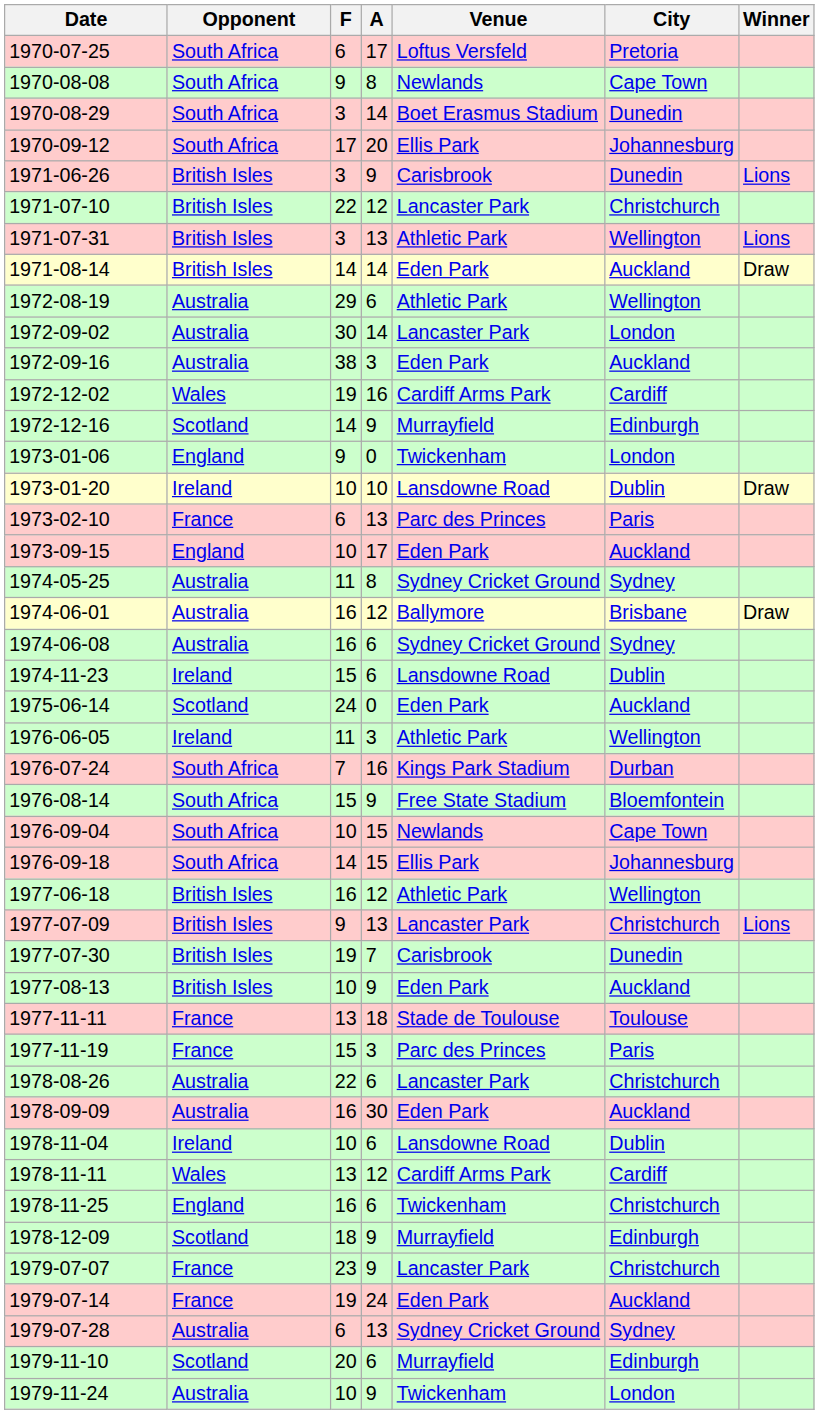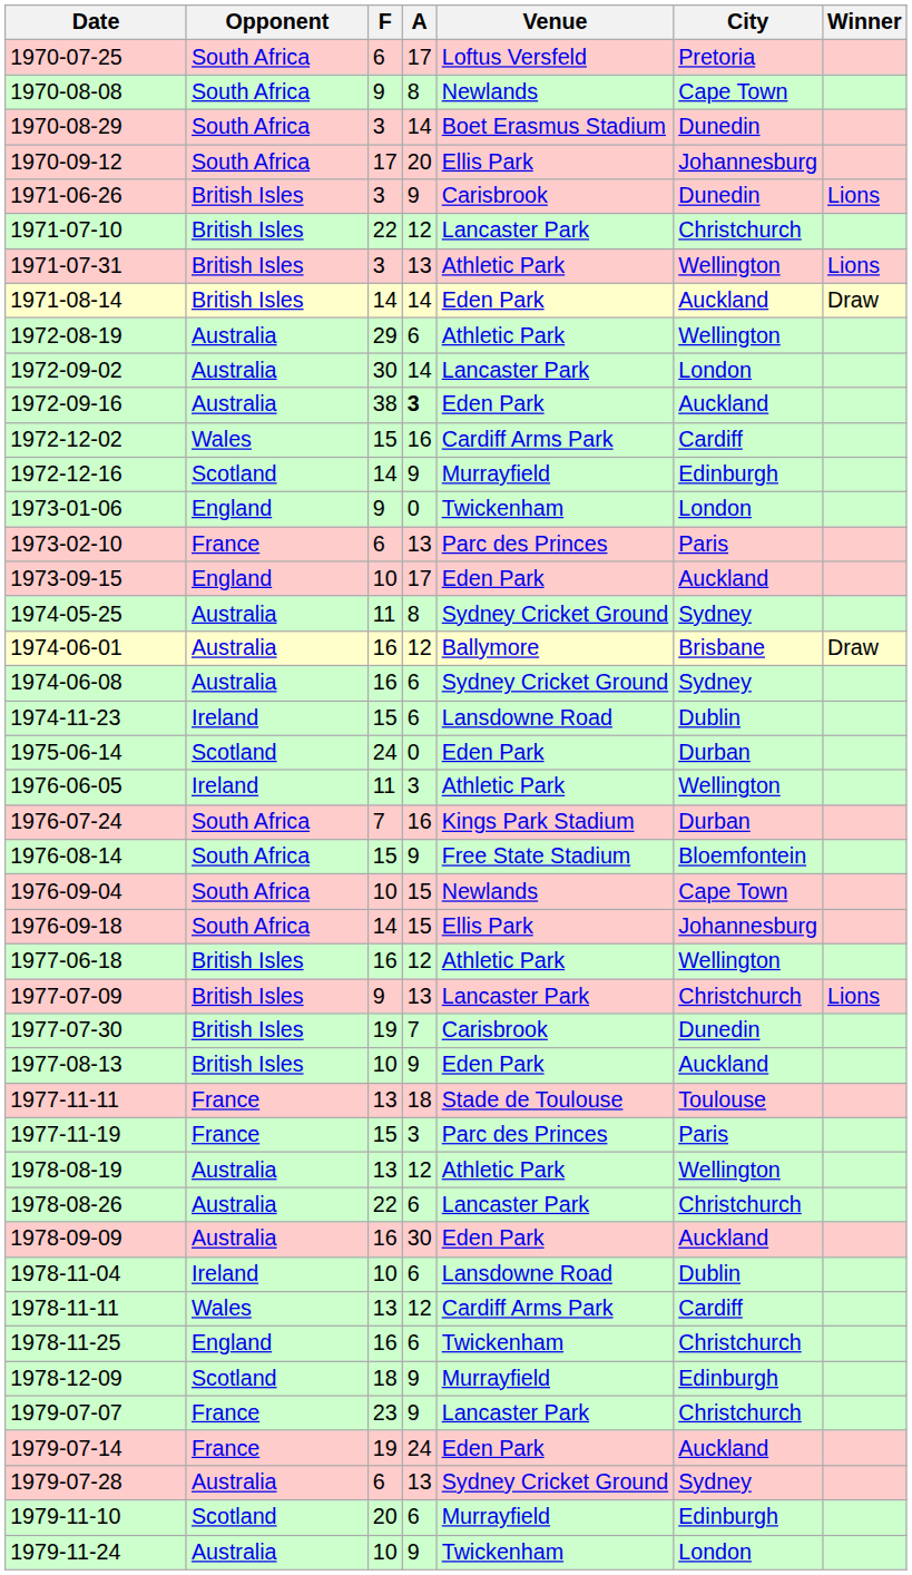 <table class="wikitable sortable">
 <tr>
 <th width="125">Date</th>
 <th width="125">Opponent</th>
 <th>F</th>
 <th>A</th>
 <th>Venue</th>
 <th>City</th>
 <th>Winner</th>
 </tr>
 <tr bgcolor="#FFCCCC">
 <td>1970-07-25</td>
 <td><a href='#'>South Africa</a></td>
 <td>6</td>
 <td>17</td>
 <td><a href='#'>Loftus Versfeld</a></td>
 <td><a href='#'>Pretoria</a></td>
 <td></td>
 </tr>
 <tr bgcolor="#CCFFCC">
 <td>1970-08-08</td>
 <td><a href='#'>South Africa</a></td>
 <td>9</td>
 <td>8</td>
 <td><a href='#'>Newlands</a></td>
 <td><a href='#'>Cape Town</a></td>
 <td></td>
 </tr>
 <tr bgcolor="#FFCCCC">
 <td>1970-08-29</td>
 <td><a href='#'>South Africa</a></td>
 <td>3</td>
 <td>14</td>
 <td><a href='#'>Boet Erasmus Stadium</a></td>
 <td><a href='#'>Dunedin</a></td>
 <td></td>
 </tr>
 <tr bgcolor="#FFCCCC">
 <td>1970-09-12</td>
 <td><a href='#'>South Africa</a></td>
 <td>17</td>
 <td>20</td>
 <td><a href='#'>Ellis Park</a></td>
 <td><a href='#'>Johannesburg</a></td>
 <td></td>
 </tr>
 <tr bgcolor="#FFCCCC">
 <td>1971-06-26</td>
 <td><a href='#'>British Isles</a></td>
 <td>3</td>
 <td>9</td>
 <td><a href='#'>Carisbrook</a></td>
 <td><a href='#'>Dunedin</a></td>
 <td><a href='#'>Lions</a></td>
 </tr>
 <tr bgcolor="#CCFFCC">
 <td>1971-07-10</td>
 <td><a href='#'>British Isles</a></td>
 <td>22</td>
 <td>12</td>
 <td><a href='#'>Lancaster Park</a></td>
 <td><a href='#'>Christchurch</a></td>
 <td></td>
 </tr>
 <tr bgcolor="#FFCCCC">
 <td>1971-07-31</td>
 <td><a href='#'>British Isles</a></td>
 <td>3</td>
 <td>13</td>
 <td><a href='#'>Athletic Park</a></td>
 <td><a href='#'>Wellington</a></td>
 <td><a href='#'>Lions</a></td>
 </tr>
 <tr bgcolor="#FFFFCC">
 <td>1971-08-14</td>
 <td><a href='#'>British Isles</a></td>
 <td>14</td>
 <td>14</td>
 <td><a href='#'>Eden Park</a></td>
 <td><a href='#'>Auckland</a></td>
 <td>Draw</td>
 </tr>
 <tr bgcolor="#CCFFCC">
 <td>1972-08-19</td>
 <td><a href='#'>Australia</a></td>
 <td>29</td>
 <td>6</td>
 <td><a href='#'>Athletic Park</a></td>
 <td><a href='#'>Wellington</a></td>
 <td></td>
 </tr>
 <tr bgcolor="#CCFFCC">
 <td>1972-09-02</td>
 <td><a href='#'>Australia</a></td>
 <td>30</td>
 <td>14</td>
 <td><a href='#'>Lancaster Park</a></td>
 <td><a href='#'>London</a></td>
 <td></td>
 </tr>
 <tr bgcolor="#CCFFCC">
 <td>1972-09-16</td>
 <td><a href='#'>Australia</a></td>
 <td>38</td>
-<td>3</td>
+<td><strong>3</strong></td>
 <td><a href='#'>Eden Park</a></td>
 <td><a href='#'>Auckland</a></td>
 <td></td>
 </tr>
 <tr bgcolor="#CCFFCC">
 <td>1972-12-02</td>
 <td><a href='#'>Wales</a></td>
-<td>19</td>
+<td>15</td>
 <td>16</td>
 <td><a href='#'>Cardiff Arms Park</a></td>
 <td><a href='#'>Cardiff</a></td>
 <td></td>
 </tr>
 <tr bgcolor="#CCFFCC">
 <td>1972-12-16</td>
 <td><a href='#'>Scotland</a></td>
 <td>14</td>
 <td>9</td>
 <td><a href='#'>Murrayfield</a></td>
 <td><a href='#'>Edinburgh</a></td>
 <td></td>
 </tr>
 <tr bgcolor="#CCFFCC">
 <td>1973-01-06</td>
 <td><a href='#'>England</a></td>
 <td>9</td>
 <td>0</td>
 <td><a href='#'>Twickenham</a></td>
 <td><a href='#'>London</a></td>
 <td></td>
-</tr>
-<tr bgcolor="#FFFFCC">
-<td>1973-01-20</td>
-<td><a href='#'>Ireland</a></td>
-<td>10</td>
-<td>10</td>
-<td><a href='#'>Lansdowne Road</a></td>
-<td><a href='#'>Dublin</a></td>
-<td>Draw</td>
 </tr>
 <tr bgcolor="#FFCCCC">
 <td>1973-02-10</td>
 <td><a href='#'>France</a></td>
 <td>6</td>
 <td>13</td>
 <td><a href='#'>Parc des Princes</a></td>
 <td><a href='#'>Paris</a></td>
 <td></td>
 </tr>
 <tr bgcolor="#FFCCCC">
 <td>1973-09-15</td>
 <td><a href='#'>England</a></td>
 <td>10</td>
 <td>17</td>
 <td><a href='#'>Eden Park</a></td>
 <td><a href='#'>Auckland</a></td>
 <td></td>
 </tr>
 <tr bgcolor="#CCFFCC">
 <td>1974-05-25</td>
 <td><a href='#'>Australia</a></td>
 <td>11</td>
 <td>8</td>
 <td><a href='#'>Sydney Cricket Ground</a></td>
 <td><a href='#'>Sydney</a></td>
 <td></td>
 </tr>
 <tr bgcolor="#FFFFCC">
 <td>1974-06-01</td>
 <td><a href='#'>Australia</a></td>
 <td>16</td>
 <td>12</td>
 <td><a href='#'>Ballymore</a></td>
 <td><a href='#'>Brisbane</a></td>
 <td>Draw</td>
 </tr>
 <tr bgcolor="#CCFFCC">
 <td>1974-06-08</td>
 <td><a href='#'>Australia</a></td>
 <td>16</td>
 <td>6</td>
 <td><a href='#'>Sydney Cricket Ground</a></td>
 <td><a href='#'>Sydney</a></td>
 <td></td>
 </tr>
 <tr bgcolor="#CCFFCC">
 <td>1974-11-23</td>
 <td><a href='#'>Ireland</a></td>
 <td>15</td>
 <td>6</td>
 <td><a href='#'>Lansdowne Road</a></td>
 <td><a href='#'>Dublin</a></td>
 <td></td>
 </tr>
 <tr bgcolor="#CCFFCC">
 <td>1975-06-14</td>
 <td><a href='#'>Scotland</a></td>
 <td>24</td>
 <td>0</td>
 <td><a href='#'>Eden Park</a></td>
-<td><a href='#'>Auckland</a></td>
+<td><a href='#'>Durban</a></td>
 <td></td>
 </tr>
 <tr bgcolor="#CCFFCC">
 <td>1976-06-05</td>
 <td><a href='#'>Ireland</a></td>
 <td>11</td>
 <td>3</td>
 <td><a href='#'>Athletic Park</a></td>
 <td><a href='#'>Wellington</a></td>
 <td></td>
 </tr>
 <tr bgcolor="#FFCCCC">
 <td>1976-07-24</td>
 <td><a href='#'>South Africa</a></td>
 <td>7</td>
 <td>16</td>
 <td><a href='#'>Kings Park Stadium</a></td>
 <td><a href='#'>Durban</a></td>
 <td></td>
 </tr>
 <tr bgcolor="#CCFFCC">
 <td>1976-08-14</td>
 <td><a href='#'>South Africa</a></td>
 <td>15</td>
 <td>9</td>
 <td><a href='#'>Free State Stadium</a></td>
 <td><a href='#'>Bloemfontein</a></td>
 <td></td>
 </tr>
 <tr bgcolor="#FFCCCC">
 <td>1976-09-04</td>
 <td><a href='#'>South Africa</a></td>
 <td>10</td>
 <td>15</td>
 <td><a href='#'>Newlands</a></td>
 <td><a href='#'>Cape Town</a></td>
 <td></td>
 </tr>
 <tr bgcolor="#FFCCCC">
 <td>1976-09-18</td>
 <td><a href='#'>South Africa</a></td>
 <td>14</td>
 <td>15</td>
 <td><a href='#'>Ellis Park</a></td>
 <td><a href='#'>Johannesburg</a></td>
 <td></td>
 </tr>
 <tr bgcolor="#CCFFCC">
 <td>1977-06-18</td>
 <td><a href='#'>British Isles</a></td>
 <td>16</td>
 <td>12</td>
 <td><a href='#'>Athletic Park</a></td>
 <td><a href='#'>Wellington</a></td>
 <td></td>
 </tr>
 <tr bgcolor="#FFCCCC">
 <td>1977-07-09</td>
 <td><a href='#'>British Isles</a></td>
 <td>9</td>
 <td>13</td>
 <td><a href='#'>Lancaster Park</a></td>
 <td><a href='#'>Christchurch</a></td>
 <td><a href='#'>Lions</a></td>
 </tr>
 <tr bgcolor="#CCFFCC">
 <td>1977-07-30</td>
 <td><a href='#'>British Isles</a></td>
 <td>19</td>
 <td>7</td>
 <td><a href='#'>Carisbrook</a></td>
 <td><a href='#'>Dunedin</a></td>
 <td></td>
 </tr>
 <tr bgcolor="#CCFFCC">
 <td>1977-08-13</td>
 <td><a href='#'>British Isles</a></td>
 <td>10</td>
 <td>9</td>
 <td><a href='#'>Eden Park</a></td>
 <td><a href='#'>Auckland</a></td>
 <td></td>
 </tr>
 <tr bgcolor="#FFCCCC">
 <td>1977-11-11</td>
 <td><a href='#'>France</a></td>
 <td>13</td>
 <td>18</td>
 <td><a href='#'>Stade de Toulouse</a></td>
 <td><a href='#'>Toulouse</a></td>
 <td></td>
 </tr>
 <tr bgcolor="#CCFFCC">
 <td>1977-11-19</td>
 <td><a href='#'>France</a></td>
 <td>15</td>
 <td>3</td>
 <td><a href='#'>Parc des Princes</a></td>
 <td><a href='#'>Paris</a></td>
 <td></td>
 </tr>
 <tr bgcolor="#CCFFCC">
+<td>1978-08-19</td>
+<td><a href='#'>Australia</a></td>
+<td>13</td>
+<td>12</td>
+<td><a href='#'>Athletic Park</a></td>
+<td><a href='#'>Wellington</a></td>
+<td></td>
+</tr>
+<tr bgcolor="#CCFFCC">
 <td>1978-08-26</td>
 <td><a href='#'>Australia</a></td>
 <td>22</td>
 <td>6</td>
 <td><a href='#'>Lancaster Park</a></td>
 <td><a href='#'>Christchurch</a></td>
 <td></td>
 </tr>
 <tr bgcolor="#FFCCCC">
 <td>1978-09-09</td>
 <td><a href='#'>Australia</a></td>
 <td>16</td>
 <td>30</td>
 <td><a href='#'>Eden Park</a></td>
 <td><a href='#'>Auckland</a></td>
 <td></td>
 </tr>
 <tr bgcolor="#CCFFCC">
 <td>1978-11-04</td>
 <td><a href='#'>Ireland</a></td>
 <td>10</td>
 <td>6</td>
 <td><a href='#'>Lansdowne Road</a></td>
 <td><a href='#'>Dublin</a></td>
 <td></td>
 </tr>
 <tr bgcolor="#CCFFCC">
 <td>1978-11-11</td>
 <td><a href='#'>Wales</a></td>
 <td>13</td>
 <td>12</td>
 <td><a href='#'>Cardiff Arms Park</a></td>
 <td><a href='#'>Cardiff</a></td>
 <td></td>
 </tr>
 <tr bgcolor="#CCFFCC">
 <td>1978-11-25</td>
 <td><a href='#'>England</a></td>
 <td>16</td>
 <td>6</td>
 <td><a href='#'>Twickenham</a></td>
 <td><a href='#'>Christchurch</a></td>
 <td></td>
 </tr>
 <tr bgcolor="#CCFFCC">
 <td>1978-12-09</td>
 <td><a href='#'>Scotland</a></td>
 <td>18</td>
 <td>9</td>
 <td><a href='#'>Murrayfield</a></td>
 <td><a href='#'>Edinburgh</a></td>
 <td></td>
 </tr>
 <tr bgcolor="#CCFFCC">
 <td>1979-07-07</td>
 <td><a href='#'>France</a></td>
 <td>23</td>
 <td>9</td>
 <td><a href='#'>Lancaster Park</a></td>
 <td><a href='#'>Christchurch</a></td>
 <td></td>
 </tr>
 <tr bgcolor="#FFCCCC">
 <td>1979-07-14</td>
 <td><a href='#'>France</a></td>
 <td>19</td>
 <td>24</td>
 <td><a href='#'>Eden Park</a></td>
 <td><a href='#'>Auckland</a></td>
 <td></td>
 </tr>
 <tr bgcolor="#FFCCCC">
 <td>1979-07-28</td>
 <td><a href='#'>Australia</a></td>
 <td>6</td>
 <td>13</td>
 <td><a href='#'>Sydney Cricket Ground</a></td>
 <td><a href='#'>Sydney</a></td>
 <td></td>
 </tr>
 <tr bgcolor="#CCFFCC">
 <td>1979-11-10</td>
 <td><a href='#'>Scotland</a></td>
 <td>20</td>
 <td>6</td>
 <td><a href='#'>Murrayfield</a></td>
 <td><a href='#'>Edinburgh</a></td>
 <td></td>
 </tr>
 <tr bgcolor="#CCFFCC">
 <td>1979-11-24</td>
 <td><a href='#'>Australia</a></td>
 <td>10</td>
 <td>9</td>
 <td><a href='#'>Twickenham</a></td>
 <td><a href='#'>London</a></td>
 <td></td>
 </tr>
 </table>
